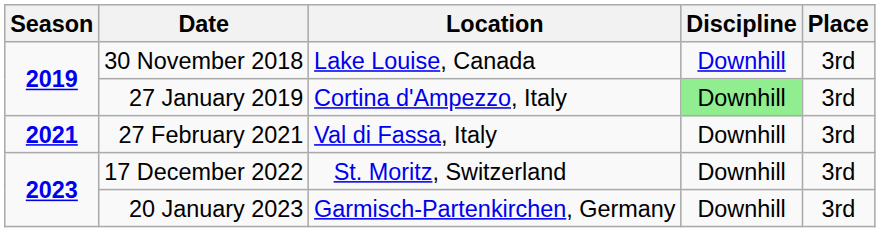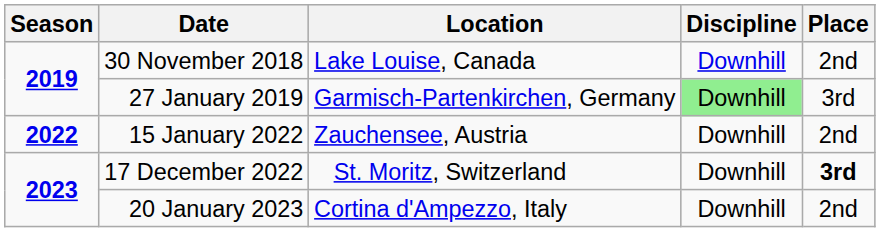 <table class="wikitable" style="text-align:center; font-size:95%;">
 <tr>
 <th>Season</th>
 <th>Date</th>
 <th>Location</th>
 <th>Discipline</th>
 <th>Place</th>
 </tr>
 <tr>
 <td rowspan=2><strong><a href='#'>2019</a></strong></td>
 <td align=right>30 November 2018</td>
 <td align=left> <a href='#'>Lake Louise</a>, Canada</td>
 <td><a href='#'>Downhill</a></td>
-<td>3rd</td>
+<td>2nd</td>
 </tr>
 <tr>
 <td align=right>27 January 2019</td>
-<td align=left> <a href='#'>Cortina d'Ampezzo</a>, Italy</td>
+<td align=left> <a href='#'>Garmisch-Partenkirchen</a>, Germany</td>
 <td style="background: lightgreen;">Downhill</td>
 <td>3rd</td>
 </tr>
 <tr>
-<td><strong><a href='#'>2021</a></strong></td>
-<td align=right>27 February 2021</td>
-<td align=left> <a href='#'>Val di Fassa</a>, Italy</td>
+<td><strong><a href='#'>2022</a></strong></td>
+<td align=right>15 January 2022</td>
+<td align=left> <a href='#'>Zauchensee</a>, Austria</td>
 <td>Downhill</td>
-<td>3rd</td>
+<td>2nd</td>
 </tr>
 <tr>
 <td rowspan=2><strong><a href='#'>2023</a></strong></td>
 <td align=right>17 December 2022</td>
 <td align=left>   <a href='#'>St. Moritz</a>, Switzerland</td>
 <td>Downhill</td>
-<td>3rd</td>
+<td><strong>3rd</strong></td>
 </tr>
 <tr>
 <td align="right">20 January 2023</td>
-<td align=left> <a href='#'>Garmisch-Partenkirchen</a>, Germany</td>
+<td align=left> <a href='#'>Cortina d'Ampezzo</a>, Italy</td>
 <td>Downhill</td>
-<td>3rd</td>
+<td>2nd</td>
 </tr>
 </table>
